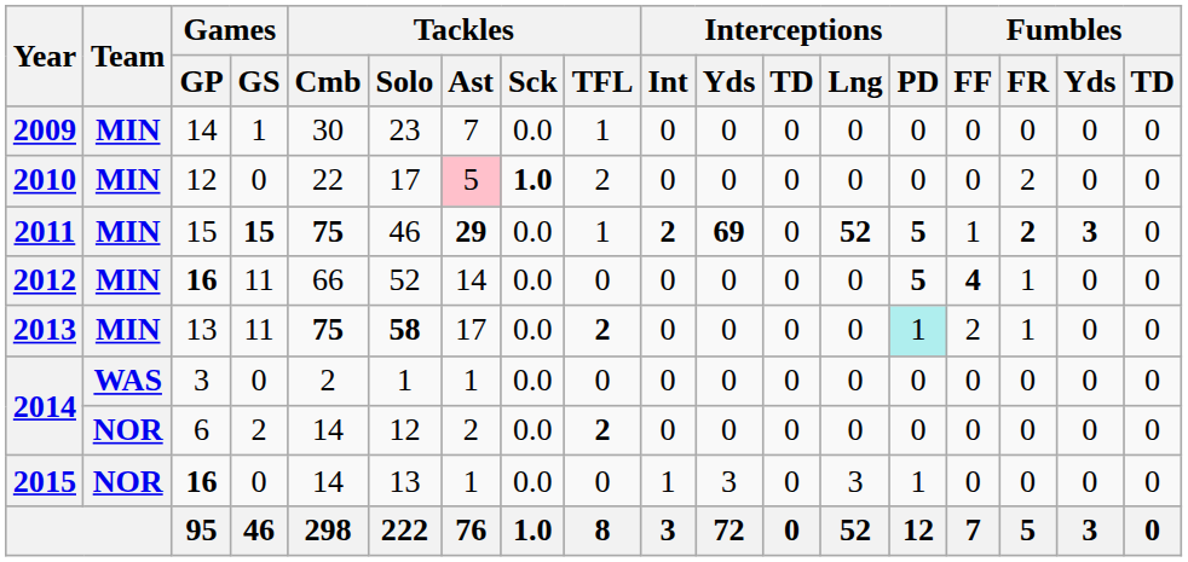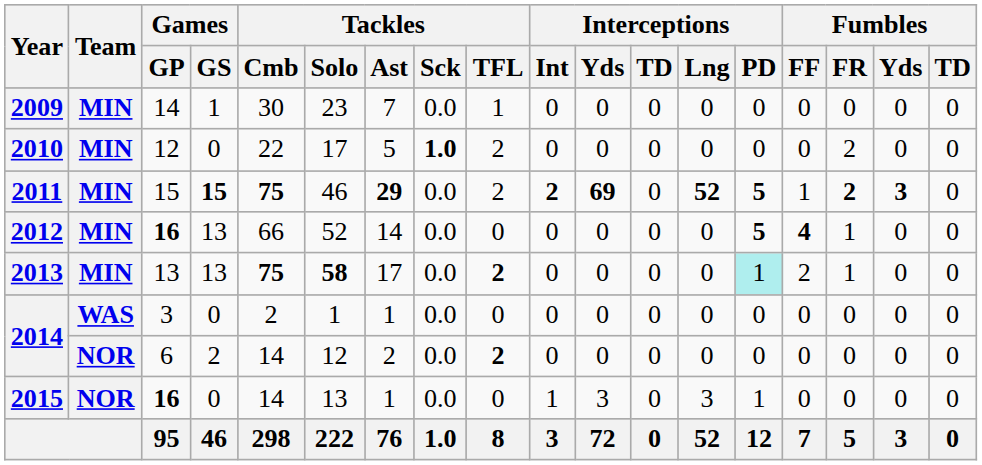 <table class="wikitable" style="text-align:center">
 <tr>
 <th rowspan="2">Year</th>
 <th rowspan="2">Team</th>
 <th colspan="2">Games</th>
 <th colspan="5">Tackles</th>
 <th colspan="5">Interceptions</th>
 <th colspan="4">Fumbles</th>
 </tr>
 <tr>
 <th>GP</th>
 <th>GS</th>
 <th>Cmb</th>
 <th>Solo</th>
 <th>Ast</th>
 <th>Sck</th>
 <th>TFL</th>
 <th>Int</th>
 <th>Yds</th>
 <th>TD</th>
 <th>Lng</th>
 <th>PD</th>
 <th>FF</th>
 <th>FR</th>
 <th>Yds</th>
 <th>TD</th>
 </tr>
 <tr>
 <th><a href='#'>2009</a></th>
 <th><a href='#'>MIN</a></th>
 <td>14</td>
 <td>1</td>
 <td>30</td>
 <td>23</td>
 <td>7</td>
 <td>0.0</td>
 <td>1</td>
 <td>0</td>
 <td>0</td>
 <td>0</td>
 <td>0</td>
 <td>0</td>
 <td>0</td>
 <td>0</td>
 <td>0</td>
 <td>0</td>
 </tr>
 <tr>
 <th><a href='#'>2010</a></th>
 <th><a href='#'>MIN</a></th>
 <td>12</td>
 <td>0</td>
 <td>22</td>
 <td>17</td>
-<td style="background: pink;">5</td>
+<td>5</td>
 <td><strong>1.0</strong></td>
 <td>2</td>
 <td>0</td>
 <td>0</td>
 <td>0</td>
 <td>0</td>
 <td>0</td>
 <td>0</td>
 <td>2</td>
 <td>0</td>
 <td>0</td>
 </tr>
 <tr>
 <th><a href='#'>2011</a></th>
 <th><a href='#'>MIN</a></th>
 <td>15</td>
 <td><strong>15</strong></td>
 <td><strong>75</strong></td>
 <td>46</td>
 <td><strong>29</strong></td>
 <td>0.0</td>
-<td>1</td>
+<td>2</td>
 <td><strong>2</strong></td>
 <td><strong>69</strong></td>
 <td>0</td>
 <td><strong>52</strong></td>
 <td><strong>5</strong></td>
 <td>1</td>
 <td><strong>2</strong></td>
 <td><strong>3</strong></td>
 <td>0</td>
 </tr>
 <tr>
 <th><a href='#'>2012</a></th>
 <th><a href='#'>MIN</a></th>
 <td><strong>16</strong></td>
-<td>11</td>
+<td>13</td>
 <td>66</td>
 <td>52</td>
 <td>14</td>
 <td>0.0</td>
 <td>0</td>
 <td>0</td>
 <td>0</td>
 <td>0</td>
 <td>0</td>
 <td><strong>5</strong></td>
 <td><strong>4</strong></td>
 <td>1</td>
 <td>0</td>
 <td>0</td>
 </tr>
 <tr>
 <th><a href='#'>2013</a></th>
 <th><a href='#'>MIN</a></th>
 <td>13</td>
-<td>11</td>
+<td>13</td>
 <td><strong>75</strong></td>
 <td><strong>58</strong></td>
 <td>17</td>
 <td>0.0</td>
 <td><strong>2</strong></td>
 <td>0</td>
 <td>0</td>
 <td>0</td>
 <td>0</td>
 <td style="background: paleturquoise;">1</td>
 <td>2</td>
 <td>1</td>
 <td>0</td>
 <td>0</td>
 </tr>
 <tr>
 <th rowspan="2"><a href='#'>2014</a></th>
 <th><a href='#'>WAS</a></th>
 <td>3</td>
 <td>0</td>
 <td>2</td>
 <td>1</td>
 <td>1</td>
 <td>0.0</td>
 <td>0</td>
 <td>0</td>
 <td>0</td>
 <td>0</td>
 <td>0</td>
 <td>0</td>
 <td>0</td>
 <td>0</td>
 <td>0</td>
 <td>0</td>
 </tr>
 <tr>
 <th><a href='#'>NOR</a></th>
 <td>6</td>
 <td>2</td>
 <td>14</td>
 <td>12</td>
 <td>2</td>
 <td>0.0</td>
 <td><strong>2</strong></td>
 <td>0</td>
 <td>0</td>
 <td>0</td>
 <td>0</td>
 <td>0</td>
 <td>0</td>
 <td>0</td>
 <td>0</td>
 <td>0</td>
 </tr>
 <tr>
 <th><a href='#'>2015</a></th>
 <th><a href='#'>NOR</a></th>
 <td><strong>16</strong></td>
 <td>0</td>
 <td>14</td>
 <td>13</td>
 <td>1</td>
 <td>0.0</td>
 <td>0</td>
 <td>1</td>
 <td>3</td>
 <td>0</td>
 <td>3</td>
 <td>1</td>
 <td>0</td>
 <td>0</td>
 <td>0</td>
 <td>0</td>
 </tr>
 <tr>
 <th colspan="2"></th>
 <th>95</th>
 <th>46</th>
 <th>298</th>
 <th>222</th>
 <th>76</th>
 <th>1.0</th>
 <th>8</th>
 <th>3</th>
 <th>72</th>
 <th>0</th>
 <th>52</th>
 <th>12</th>
 <th>7</th>
 <th>5</th>
 <th>3</th>
 <th>0</th>
 </tr>
 </table>
